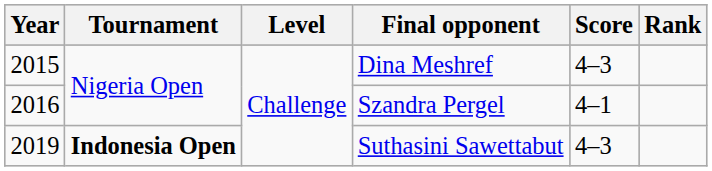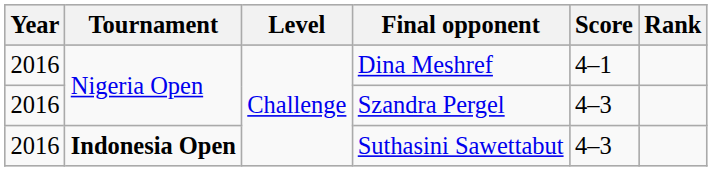 <table class="sortable wikitable" style="font-size: 95%;">
 <tr>
 <th>Year</th>
 <th>Tournament</th>
 <th>Level</th>
 <th>Final opponent</th>
 <th>Score</th>
 <th>Rank</th>
 </tr>
 <tr>
-<td>2015</td>
+<td>2016</td>
 <td rowspan=2><a href='#'>Nigeria Open</a></td>
 <td rowspan=3><a href='#'>Challenge</a></td>
 <td><a href='#'>Dina Meshref</a></td>
+<td>4–1</td>
+<td></td>
+</tr>
+<tr>
+<td>2016</td>
+<td><a href='#'>Szandra Pergel</a></td>
 <td>4–3</td>
 <td></td>
 </tr>
 <tr>
 <td>2016</td>
-<td><a href='#'>Szandra Pergel</a></td>
-<td>4–1</td>
-<td></td>
-</tr>
-<tr>
-<td>2019</td>
 <td><strong>Indonesia Open</strong></td>
 <td><a href='#'>Suthasini Sawettabut</a></td>
 <td>4–3</td>
 <td></td>
 </tr>
 </table>
